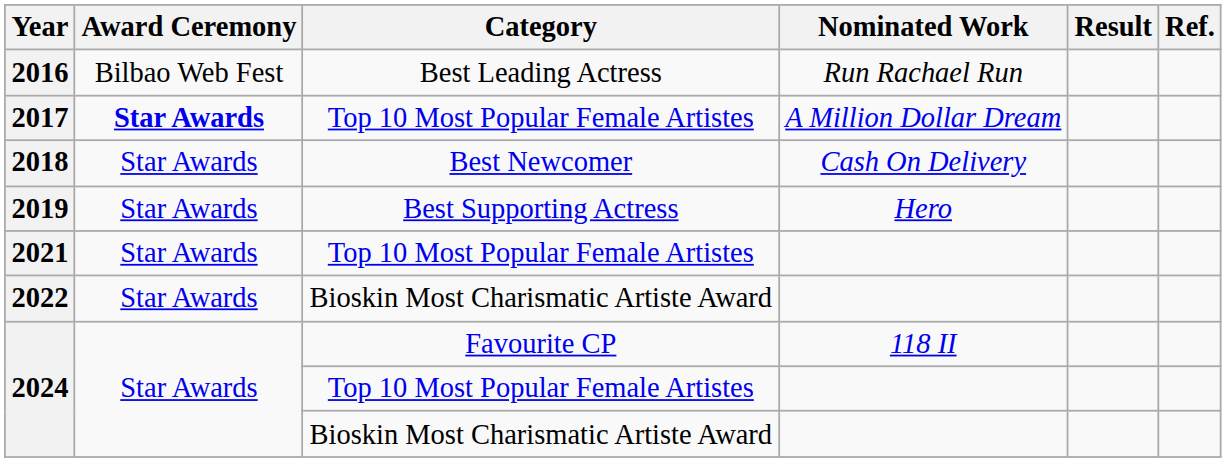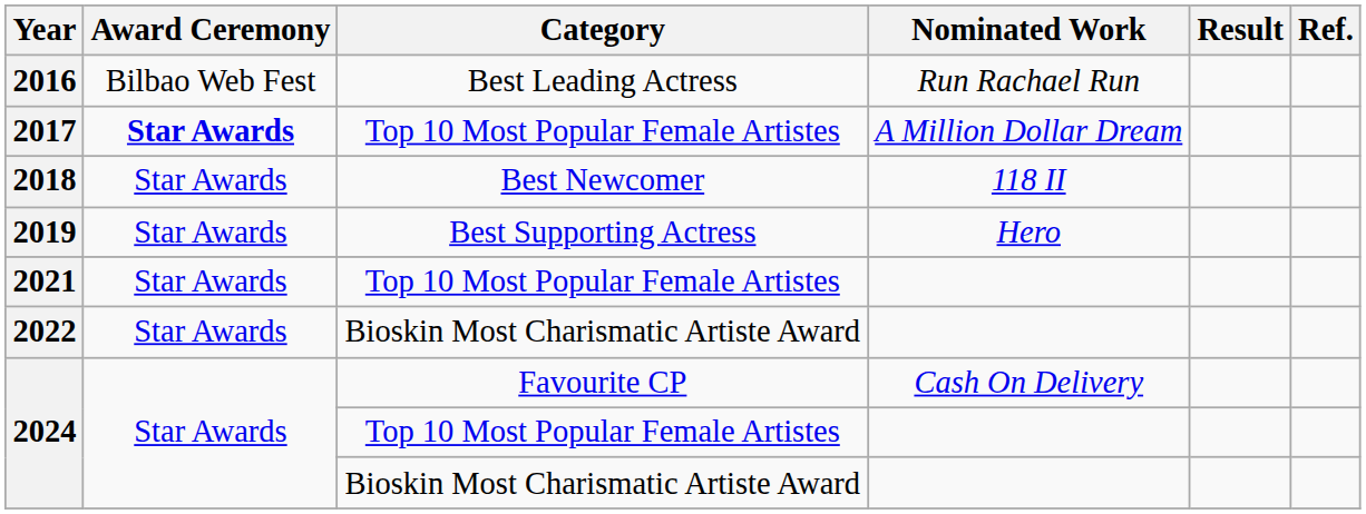 <table class="wikitable plainrowheaders sortable" style="text-align: center">
 <tr>
 <th scope="col">Year</th>
 <th scope="col">Award Ceremony</th>
 <th scope="col">Category</th>
 <th scope="col">Nominated Work</th>
 <th scope="col">Result</th>
 <th scope="col" class="unsortable">Ref.</th>
 </tr>
 <tr>
 <th scope="row">2016</th>
 <td>Bilbao Web Fest</td>
 <td>Best Leading Actress</td>
 <td><em>Run Rachael Run</em> </td>
 <td></td>
 <td></td>
 </tr>
 <tr>
 <th scope="row">2017</th>
 <td><strong><a href='#'>Star Awards</a></strong></td>
 <td><a href='#'>Top 10 Most Popular Female Artistes</a></td>
 <td><em><a href='#'>A Million Dollar Dream</a></em> </td>
 <td></td>
 <td></td>
 </tr>
 <tr>
 <th scope="row">2018</th>
 <td><a href='#'>Star Awards</a></td>
 <td><a href='#'>Best Newcomer</a></td>
-<td><em><a href='#'>Cash On Delivery</a></em> </td>
+<td><em><a href='#'>118 II</a></em> </td>
 <td></td>
 <td></td>
 </tr>
 <tr>
 <th scope="row">2019</th>
 <td><a href='#'>Star Awards</a></td>
 <td><a href='#'>Best Supporting Actress</a></td>
 <td><em><a href='#'>Hero</a></em> </td>
 <td></td>
 <td></td>
 </tr>
 <tr>
 <th scope="row">2021</th>
 <td><a href='#'>Star Awards</a></td>
 <td><a href='#'>Top 10 Most Popular Female Artistes</a></td>
 <td></td>
 <td></td>
 <td></td>
 </tr>
 <tr>
 <th scope="row">2022</th>
 <td><a href='#'>Star Awards</a></td>
 <td>Bioskin Most Charismatic Artiste Award</td>
 <td></td>
 <td></td>
 <td></td>
 </tr>
 <tr>
 <th scope="row" rowspan="3">2024</th>
 <td rowspan="3"><a href='#'>Star Awards</a></td>
 <td><a href='#'>Favourite CP</a></td>
-<td><em><a href='#'>118 II</a></em> </td>
+<td><em><a href='#'>Cash On Delivery</a></em> </td>
 <td></td>
 <td></td>
 </tr>
 <tr>
 <td><a href='#'>Top 10 Most Popular Female Artistes</a></td>
 <td></td>
 <td></td>
 <td></td>
 </tr>
 <tr>
 <td>Bioskin Most Charismatic Artiste Award</td>
 <td></td>
 <td></td>
 <td></td>
 </tr>
 </table>
